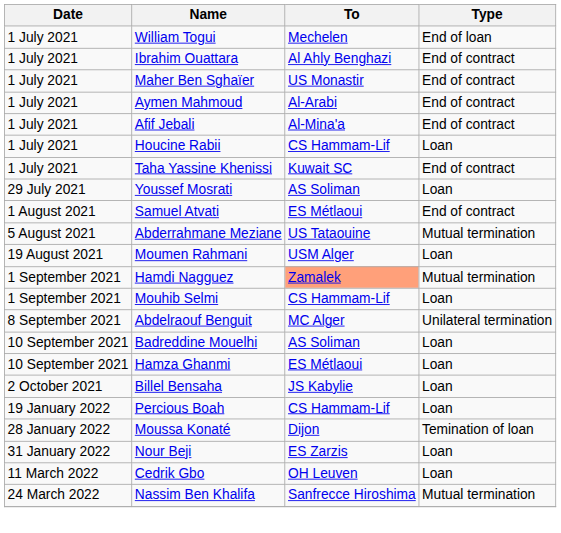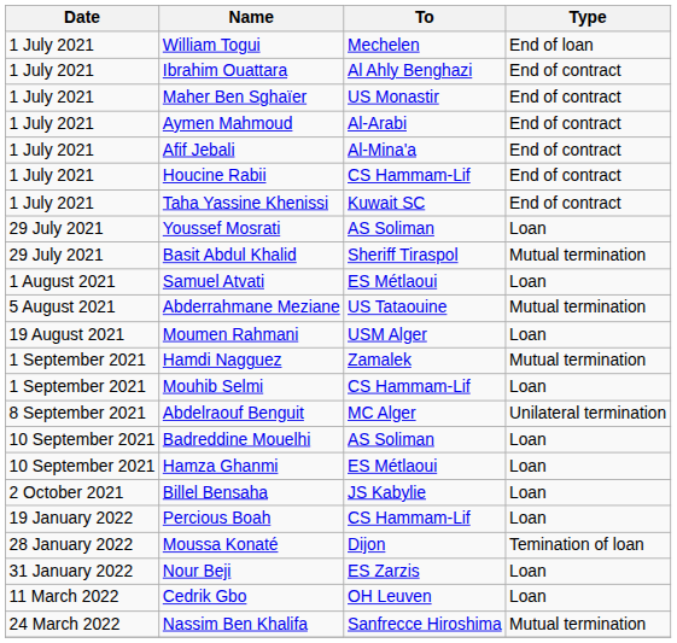 <table class="wikitable">
 <tr>
 <th>Date</th>
 <th>Name</th>
 <th>To</th>
 <th>Type</th>
 </tr>
 <tr>
 <td>1 July 2021</td>
 <td> <a href='#'>William Togui</a></td>
 <td> <a href='#'>Mechelen</a></td>
 <td>End of loan</td>
 </tr>
 <tr>
 <td>1 July 2021</td>
 <td> <a href='#'>Ibrahim Ouattara</a></td>
 <td> <a href='#'>Al Ahly Benghazi</a></td>
 <td>End of contract</td>
 </tr>
 <tr>
 <td>1 July 2021</td>
 <td> <a href='#'>Maher Ben Sghaïer</a></td>
 <td> <a href='#'>US Monastir</a></td>
 <td>End of contract</td>
 </tr>
 <tr>
 <td>1 July 2021</td>
 <td> <a href='#'>Aymen Mahmoud</a></td>
 <td> <a href='#'>Al-Arabi</a></td>
 <td>End of contract</td>
 </tr>
 <tr>
 <td>1 July 2021</td>
 <td> <a href='#'>Afif Jebali</a></td>
 <td> <a href='#'>Al-Mina'a</a></td>
 <td>End of contract</td>
 </tr>
 <tr>
 <td>1 July 2021</td>
 <td> <a href='#'>Houcine Rabii</a></td>
 <td> <a href='#'>CS Hammam-Lif</a></td>
-<td>Loan</td>
+<td>End of contract</td>
 </tr>
 <tr>
 <td>1 July 2021</td>
 <td> <a href='#'>Taha Yassine Khenissi</a></td>
 <td> <a href='#'>Kuwait SC</a></td>
 <td>End of contract</td>
 </tr>
 <tr>
 <td>29 July 2021</td>
 <td> <a href='#'>Youssef Mosrati</a></td>
 <td> <a href='#'>AS Soliman</a></td>
 <td>Loan</td>
 </tr>
 <tr>
+<td>29 July 2021</td>
+<td> <a href='#'>Basit Abdul Khalid</a></td>
+<td> <a href='#'>Sheriff Tiraspol</a></td>
+<td>Mutual termination</td>
+</tr>
+<tr>
 <td>1 August 2021</td>
 <td> <a href='#'>Samuel Atvati</a></td>
 <td> <a href='#'>ES Métlaoui</a></td>
-<td>End of contract</td>
+<td>Loan</td>
 </tr>
 <tr>
 <td>5 August 2021</td>
 <td> <a href='#'>Abderrahmane Meziane</a></td>
 <td> <a href='#'>US Tataouine</a></td>
 <td>Mutual termination</td>
 </tr>
 <tr>
 <td>19 August 2021</td>
 <td> <a href='#'>Moumen Rahmani</a></td>
 <td> <a href='#'>USM Alger</a></td>
 <td>Loan</td>
 </tr>
 <tr>
 <td>1 September 2021</td>
 <td> <a href='#'>Hamdi Nagguez</a></td>
-<td style="background: lightsalmon;"> <a href='#'>Zamalek</a></td>
+<td> <a href='#'>Zamalek</a></td>
 <td>Mutual termination</td>
 </tr>
 <tr>
 <td>1 September 2021</td>
 <td> <a href='#'>Mouhib Selmi</a></td>
 <td> <a href='#'>CS Hammam-Lif</a></td>
 <td>Loan</td>
 </tr>
 <tr>
 <td>8 September 2021</td>
 <td> <a href='#'>Abdelraouf Benguit</a></td>
 <td> <a href='#'>MC Alger</a></td>
 <td>Unilateral termination</td>
 </tr>
 <tr>
 <td>10 September 2021</td>
 <td> <a href='#'>Badreddine Mouelhi</a></td>
 <td> <a href='#'>AS Soliman</a></td>
 <td>Loan</td>
 </tr>
 <tr>
 <td>10 September 2021</td>
 <td> <a href='#'>Hamza Ghanmi</a></td>
 <td> <a href='#'>ES Métlaoui</a></td>
 <td>Loan</td>
 </tr>
 <tr>
 <td>2 October 2021</td>
 <td> <a href='#'>Billel Bensaha</a></td>
 <td> <a href='#'>JS Kabylie</a></td>
 <td>Loan</td>
 </tr>
 <tr>
 <td>19 January 2022</td>
 <td> <a href='#'>Percious Boah</a></td>
 <td> <a href='#'>CS Hammam-Lif</a></td>
 <td>Loan</td>
 </tr>
 <tr>
 <td>28 January 2022</td>
 <td> <a href='#'>Moussa Konaté</a></td>
 <td> <a href='#'>Dijon</a></td>
 <td>Temination of loan</td>
 </tr>
 <tr>
 <td>31 January 2022</td>
 <td> <a href='#'>Nour Beji</a></td>
 <td> <a href='#'>ES Zarzis</a></td>
 <td>Loan</td>
 </tr>
 <tr>
 <td>11 March 2022</td>
 <td> <a href='#'>Cedrik Gbo</a></td>
 <td> <a href='#'>OH Leuven</a></td>
 <td>Loan</td>
 </tr>
 <tr>
 <td>24 March 2022</td>
 <td> <a href='#'>Nassim Ben Khalifa</a></td>
 <td> <a href='#'>Sanfrecce Hiroshima</a></td>
 <td>Mutual termination</td>
 </tr>
 <tr>
 </tr>
 </table>
